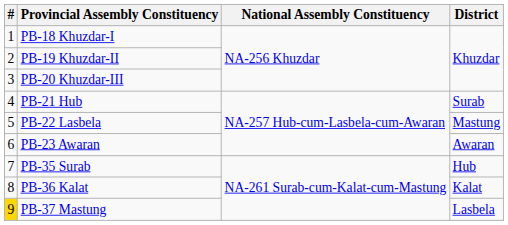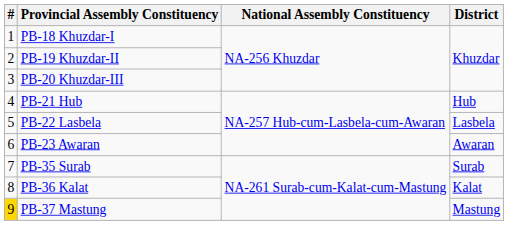 <table class="wikitable sortable">
 <tr>
 <th>#</th>
 <th>Provincial Assembly Constituency</th>
 <th>National Assembly Constituency</th>
 <th>District</th>
 </tr>
 <tr>
 <td>1</td>
 <td><a href='#'>PB-18 Khuzdar-I</a></td>
 <td rowspan="3"><a href='#'>NA-256 Khuzdar</a></td>
 <td rowspan="3"><a href='#'>Khuzdar</a></td>
 </tr>
 <tr>
 <td>2</td>
 <td><a href='#'>PB-19 Khuzdar-II</a></td>
 </tr>
 <tr>
 <td>3</td>
 <td><a href='#'>PB-20 Khuzdar-III</a></td>
 </tr>
 <tr>
 <td>4</td>
 <td><a href='#'>PB-21 Hub</a></td>
 <td rowspan="3"><a href='#'>NA-257 Hub-cum-Lasbela-cum-Awaran</a></td>
-<td><a href='#'>Surab</a></td>
+<td><a href='#'>Hub</a></td>
 </tr>
 <tr>
 <td>5</td>
 <td><a href='#'>PB-22 Lasbela</a></td>
-<td><a href='#'>Mastung</a></td>
+<td><a href='#'>Lasbela</a></td>
 </tr>
 <tr>
 <td>6</td>
 <td><a href='#'>PB-23 Awaran</a></td>
 <td><a href='#'>Awaran</a></td>
 </tr>
 <tr>
 <td>7</td>
 <td><a href='#'>PB-35 Surab</a></td>
 <td rowspan="3"><a href='#'>NA-261 Surab-cum-Kalat-cum-Mastung</a></td>
-<td><a href='#'>Hub</a></td>
+<td><a href='#'>Surab</a></td>
 </tr>
 <tr>
 <td>8</td>
 <td><a href='#'>PB-36 Kalat</a></td>
 <td><a href='#'>Kalat</a></td>
 </tr>
 <tr>
 <td style="background: gold;">9</td>
 <td><a href='#'>PB-37 Mastung</a></td>
-<td><a href='#'>Lasbela</a></td>
+<td><a href='#'>Mastung</a></td>
 </tr>
 </table>
